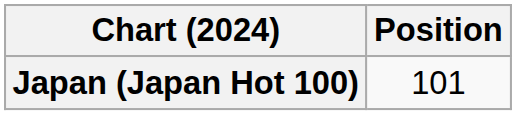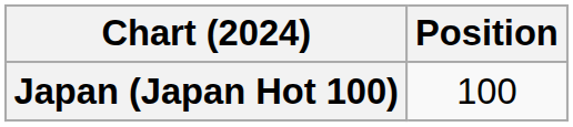 <table class="wikitable plainrowheaders" style="text-align:center">
 <tr>
 <th scope="col">Chart (2024)</th>
 <th scope="col">Position</th>
 </tr>
 <tr>
 <th scope="row">Japan (Japan Hot 100)</th>
-<td>101</td>
+<td>100</td>
 </tr>
 </table>
